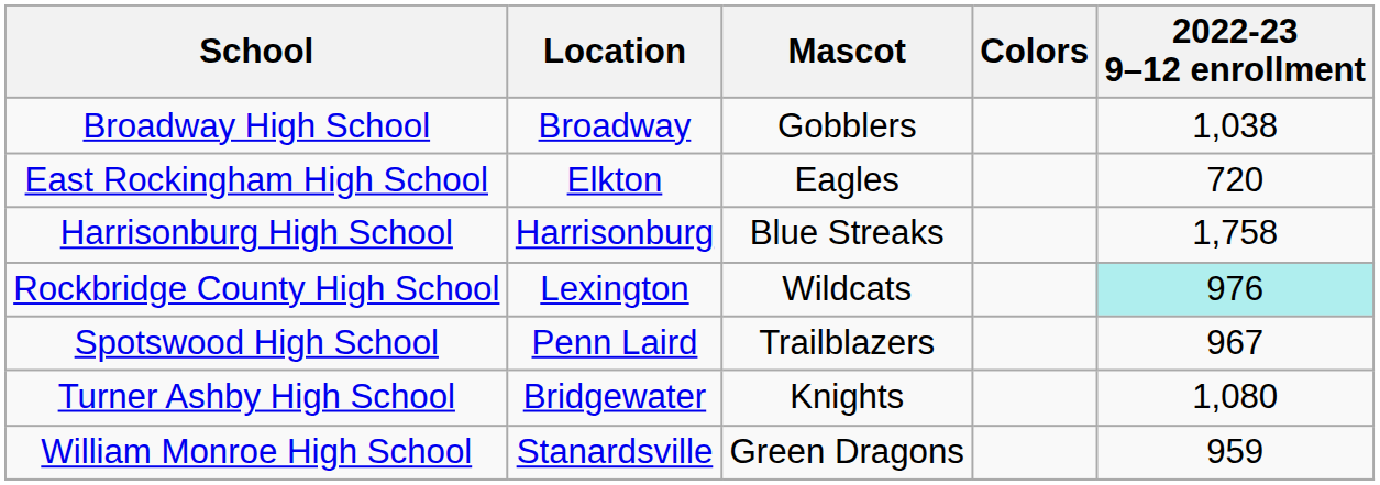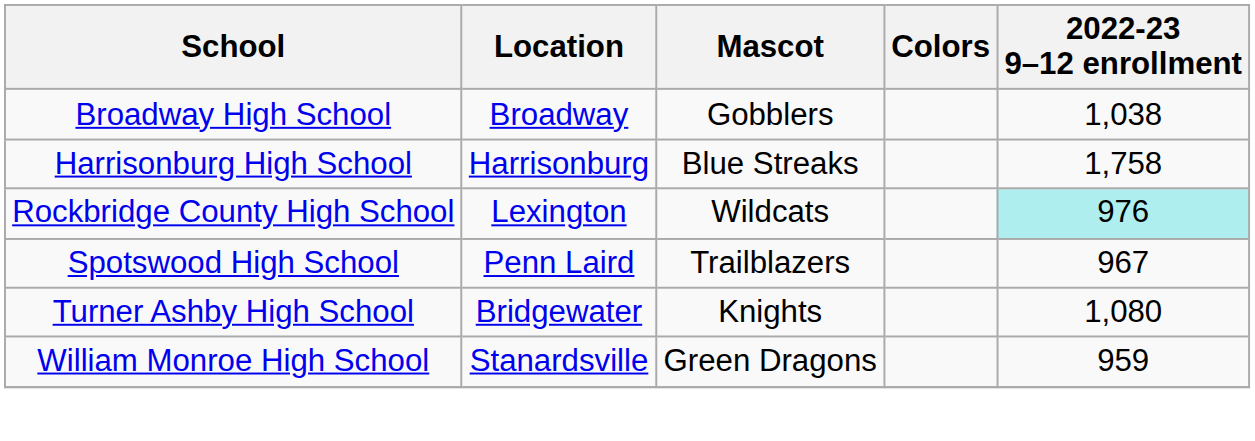 <table class="wikitable" style="text-align:center;">
 <tr>
 <th>School</th>
 <th>Location</th>
 <th>Mascot</th>
 <th>Colors</th>
 <th>2022-23<br>9–12 enrollment</th>
 </tr>
 <tr>
 <td><a href='#'>Broadway High School</a></td>
 <td><a href='#'>Broadway</a></td>
 <td>Gobblers</td>
 <td></td>
 <td>1,038</td>
-</tr>
-<tr>
-<td><a href='#'>East Rockingham High School</a></td>
-<td><a href='#'>Elkton</a></td>
-<td>Eagles</td>
-<td></td>
-<td>720</td>
 </tr>
 <tr>
 <td><a href='#'>Harrisonburg High School</a></td>
 <td><a href='#'>Harrisonburg</a></td>
 <td>Blue Streaks</td>
 <td></td>
 <td>1,758</td>
 </tr>
 <tr>
 <td><a href='#'>Rockbridge County High School</a></td>
 <td><a href='#'>Lexington</a></td>
 <td>Wildcats</td>
 <td></td>
 <td style="background: paleturquoise;">976</td>
 </tr>
 <tr>
 <td><a href='#'>Spotswood High School</a></td>
 <td><a href='#'>Penn Laird</a></td>
 <td>Trailblazers</td>
 <td></td>
 <td>967</td>
 </tr>
 <tr>
 <td><a href='#'>Turner Ashby High School</a></td>
 <td><a href='#'>Bridgewater</a></td>
 <td>Knights</td>
 <td></td>
 <td>1,080</td>
 </tr>
 <tr>
 <td><a href='#'>William Monroe High School</a></td>
 <td><a href='#'>Stanardsville</a></td>
 <td>Green Dragons</td>
 <td></td>
 <td>959</td>
 </tr>
 <tr>
 </tr>
 </table>
